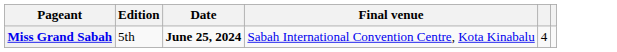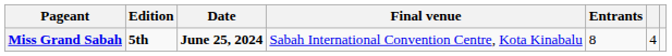 <table class="wikitable defaultcenter col3left col4left" style="font-size:95%;">
 <tr>
 <th>Pageant</th>
 <th>Edition</th>
 <th>Date</th>
 <th>Final venue</th>
+<th>Entrants</th>
 <th></th>
 <th></th>
 </tr>
 <tr>
 <th><a href='#'>Miss Grand Sabah</a></th>
-<td>5th</td>
+<td><strong>5th</strong></td>
 <td><strong>June 25, 2024</strong></td>
 <td><a href='#'>Sabah International Convention Centre</a>, <a href='#'>Kota Kinabalu</a></td>
+<td>8</td>
 <td>4</td>
 <td></td>
 </tr>
 </table>
